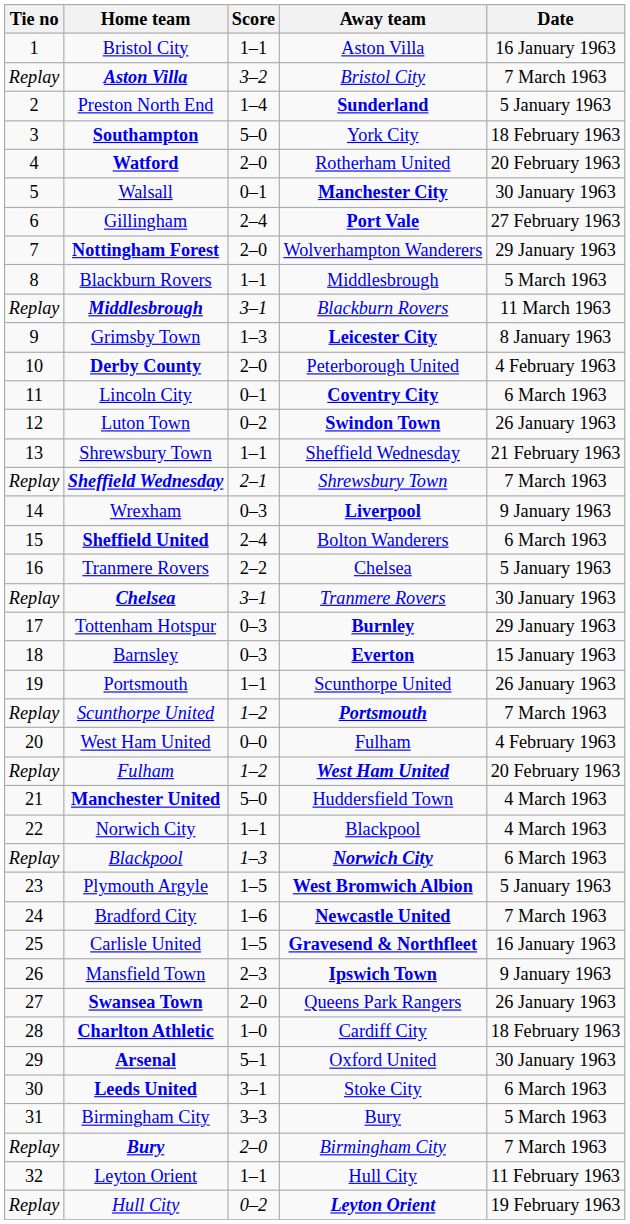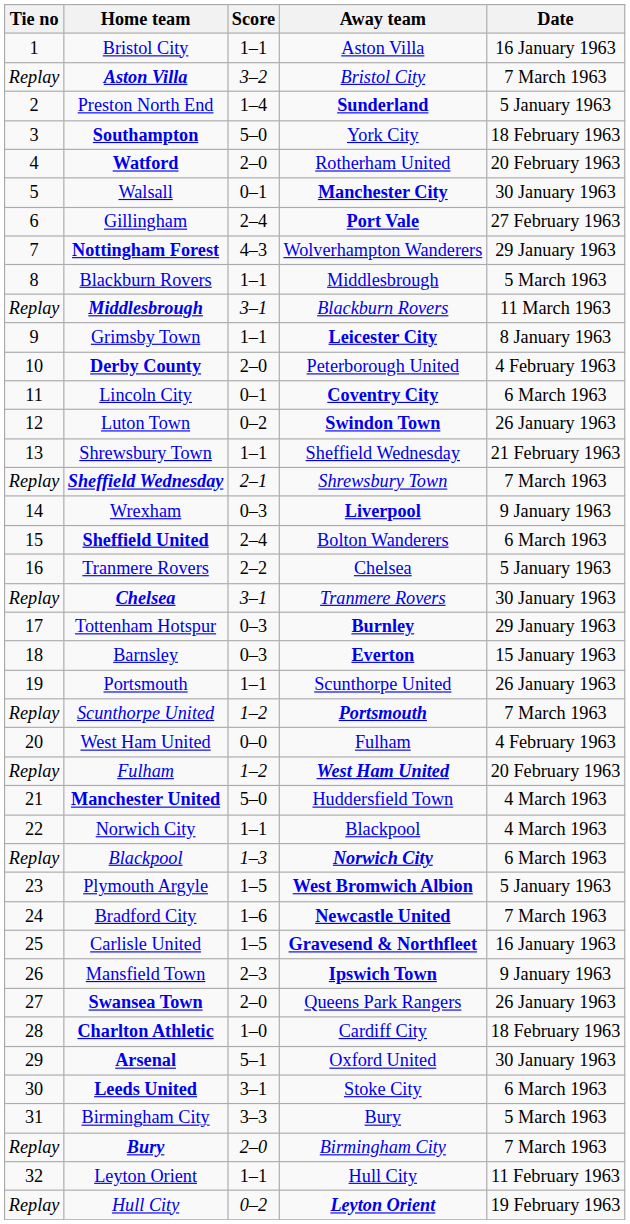 <table class="wikitable" style="text-align: center">
 <tr>
 <th>Tie no</th>
 <th>Home team</th>
 <th>Score</th>
 <th>Away team</th>
 <th>Date</th>
 </tr>
 <tr>
 <td>1</td>
 <td><a href='#'>Bristol City</a></td>
 <td>1–1</td>
 <td><a href='#'>Aston Villa</a></td>
 <td>16 January 1963</td>
 </tr>
 <tr>
 <td><em>Replay</em></td>
 <td><strong><em><a href='#'>Aston Villa</a></em></strong></td>
 <td><em>3–2</em></td>
 <td><em><a href='#'>Bristol City</a></em></td>
 <td>7 March 1963</td>
 </tr>
 <tr>
 <td>2</td>
 <td><a href='#'>Preston North End</a></td>
 <td>1–4</td>
 <td><strong><a href='#'>Sunderland</a></strong></td>
 <td>5 January 1963</td>
 </tr>
 <tr>
 <td>3</td>
 <td><strong><a href='#'>Southampton</a></strong></td>
 <td>5–0</td>
 <td><a href='#'>York City</a></td>
 <td>18 February 1963</td>
 </tr>
 <tr>
 <td>4</td>
 <td><strong><a href='#'>Watford</a></strong></td>
 <td>2–0</td>
 <td><a href='#'>Rotherham United</a></td>
 <td>20 February 1963</td>
 </tr>
 <tr>
 <td>5</td>
 <td><a href='#'>Walsall</a></td>
 <td>0–1</td>
 <td><strong><a href='#'>Manchester City</a></strong></td>
 <td>30 January 1963</td>
 </tr>
 <tr>
 <td>6</td>
 <td><a href='#'>Gillingham</a></td>
 <td>2–4</td>
 <td><strong><a href='#'>Port Vale</a></strong></td>
 <td>27 February 1963</td>
 </tr>
 <tr>
 <td>7</td>
 <td><strong><a href='#'>Nottingham Forest</a></strong></td>
-<td>2–0</td>
+<td>4–3</td>
 <td><a href='#'>Wolverhampton Wanderers</a></td>
 <td>29 January 1963</td>
 </tr>
 <tr>
 <td>8</td>
 <td><a href='#'>Blackburn Rovers</a></td>
 <td>1–1</td>
 <td><a href='#'>Middlesbrough</a></td>
 <td>5 March 1963</td>
 </tr>
 <tr>
 <td><em>Replay</em></td>
 <td><strong><em><a href='#'>Middlesbrough</a></em></strong></td>
 <td><em>3–1</em></td>
 <td><em><a href='#'>Blackburn Rovers</a></em></td>
 <td>11 March 1963</td>
 </tr>
 <tr>
 <td>9</td>
 <td><a href='#'>Grimsby Town</a></td>
-<td>1–3</td>
+<td>1–1</td>
 <td><strong><a href='#'>Leicester City</a></strong></td>
 <td>8 January 1963</td>
 </tr>
 <tr>
 <td>10</td>
 <td><strong><a href='#'>Derby County</a></strong></td>
 <td>2–0</td>
 <td><a href='#'>Peterborough United</a></td>
 <td>4 February 1963</td>
 </tr>
 <tr>
 <td>11</td>
 <td><a href='#'>Lincoln City</a></td>
 <td>0–1</td>
 <td><strong><a href='#'>Coventry City</a></strong></td>
 <td>6 March 1963</td>
 </tr>
 <tr>
 <td>12</td>
 <td><a href='#'>Luton Town</a></td>
 <td>0–2</td>
 <td><strong><a href='#'>Swindon Town</a></strong></td>
 <td>26 January 1963</td>
 </tr>
 <tr>
 <td>13</td>
 <td><a href='#'>Shrewsbury Town</a></td>
 <td>1–1</td>
 <td><a href='#'>Sheffield Wednesday</a></td>
 <td>21 February 1963</td>
 </tr>
 <tr>
 <td><em>Replay</em></td>
 <td><strong><em><a href='#'>Sheffield Wednesday</a></em></strong></td>
 <td><em>2–1</em></td>
 <td><em><a href='#'>Shrewsbury Town</a></em></td>
 <td>7 March 1963</td>
 </tr>
 <tr>
 <td>14</td>
 <td><a href='#'>Wrexham</a></td>
 <td>0–3</td>
 <td><strong><a href='#'>Liverpool</a></strong></td>
 <td>9 January 1963</td>
 </tr>
 <tr>
 <td>15</td>
 <td><strong><a href='#'>Sheffield United</a></strong></td>
 <td>2–4</td>
 <td><a href='#'>Bolton Wanderers</a></td>
 <td>6 March 1963</td>
 </tr>
 <tr>
 <td>16</td>
 <td><a href='#'>Tranmere Rovers</a></td>
 <td>2–2</td>
 <td><a href='#'>Chelsea</a></td>
 <td>5 January 1963</td>
 </tr>
 <tr>
 <td><em>Replay</em></td>
 <td><strong><em><a href='#'>Chelsea</a></em></strong></td>
 <td><em>3–1</em></td>
 <td><em><a href='#'>Tranmere Rovers</a></em></td>
 <td>30 January 1963</td>
 </tr>
 <tr>
 <td>17</td>
 <td><a href='#'>Tottenham Hotspur</a></td>
 <td>0–3</td>
 <td><strong><a href='#'>Burnley</a></strong></td>
 <td>29 January 1963</td>
 </tr>
 <tr>
 <td>18</td>
 <td><a href='#'>Barnsley</a></td>
 <td>0–3</td>
 <td><strong><a href='#'>Everton</a></strong></td>
 <td>15 January 1963</td>
 </tr>
 <tr>
 <td>19</td>
 <td><a href='#'>Portsmouth</a></td>
 <td>1–1</td>
 <td><a href='#'>Scunthorpe United</a></td>
 <td>26 January 1963</td>
 </tr>
 <tr>
 <td><em>Replay</em></td>
 <td><em><a href='#'>Scunthorpe United</a></em></td>
 <td><em>1–2</em></td>
 <td><strong><em><a href='#'>Portsmouth</a></em></strong></td>
 <td>7 March 1963</td>
 </tr>
 <tr>
 <td>20</td>
 <td><a href='#'>West Ham United</a></td>
 <td>0–0</td>
 <td><a href='#'>Fulham</a></td>
 <td>4 February 1963</td>
 </tr>
 <tr>
 <td><em>Replay</em></td>
 <td><em><a href='#'>Fulham</a></em></td>
 <td><em>1–2</em></td>
 <td><strong><em><a href='#'>West Ham United</a></em></strong></td>
 <td>20 February 1963</td>
 </tr>
 <tr>
 <td>21</td>
 <td><strong><a href='#'>Manchester United</a></strong></td>
 <td>5–0</td>
 <td><a href='#'>Huddersfield Town</a></td>
 <td>4 March 1963</td>
 </tr>
 <tr>
 <td>22</td>
 <td><a href='#'>Norwich City</a></td>
 <td>1–1</td>
 <td><a href='#'>Blackpool</a></td>
 <td>4 March 1963</td>
 </tr>
 <tr>
 <td><em>Replay</em></td>
 <td><em><a href='#'>Blackpool</a></em></td>
 <td><em>1–3</em></td>
 <td><strong><em><a href='#'>Norwich City</a></em></strong></td>
 <td>6 March 1963</td>
 </tr>
 <tr>
 <td>23</td>
 <td><a href='#'>Plymouth Argyle</a></td>
 <td>1–5</td>
 <td><strong><a href='#'>West Bromwich Albion</a></strong></td>
 <td>5 January 1963</td>
 </tr>
 <tr>
 <td>24</td>
 <td><a href='#'>Bradford City</a></td>
 <td>1–6</td>
 <td><strong><a href='#'>Newcastle United</a></strong></td>
 <td>7 March 1963</td>
 </tr>
 <tr>
 <td>25</td>
 <td><a href='#'>Carlisle United</a></td>
 <td>1–5</td>
 <td><strong><a href='#'>Gravesend & Northfleet</a></strong></td>
 <td>16 January 1963</td>
 </tr>
 <tr>
 <td>26</td>
 <td><a href='#'>Mansfield Town</a></td>
 <td>2–3</td>
 <td><strong><a href='#'>Ipswich Town</a></strong></td>
 <td>9 January 1963</td>
 </tr>
 <tr>
 <td>27</td>
 <td><strong><a href='#'>Swansea Town</a></strong></td>
 <td>2–0</td>
 <td><a href='#'>Queens Park Rangers</a></td>
 <td>26 January 1963</td>
 </tr>
 <tr>
 <td>28</td>
 <td><strong><a href='#'>Charlton Athletic</a></strong></td>
 <td>1–0</td>
 <td><a href='#'>Cardiff City</a></td>
 <td>18 February 1963</td>
 </tr>
 <tr>
 <td>29</td>
 <td><strong><a href='#'>Arsenal</a></strong></td>
 <td>5–1</td>
 <td><a href='#'>Oxford United</a></td>
 <td>30 January 1963</td>
 </tr>
 <tr>
 <td>30</td>
 <td><strong><a href='#'>Leeds United</a></strong></td>
 <td>3–1</td>
 <td><a href='#'>Stoke City</a></td>
 <td>6 March 1963</td>
 </tr>
 <tr>
 <td>31</td>
 <td><a href='#'>Birmingham City</a></td>
 <td>3–3</td>
 <td><a href='#'>Bury</a></td>
 <td>5 March 1963</td>
 </tr>
 <tr>
 <td><em>Replay</em></td>
 <td><strong><em><a href='#'>Bury</a></em></strong></td>
 <td><em>2–0</em></td>
 <td><em><a href='#'>Birmingham City</a></em></td>
 <td>7 March 1963</td>
 </tr>
 <tr>
 <td>32</td>
 <td><a href='#'>Leyton Orient</a></td>
 <td>1–1</td>
 <td><a href='#'>Hull City</a></td>
 <td>11 February 1963</td>
 </tr>
 <tr>
 <td><em>Replay</em></td>
 <td><em><a href='#'>Hull City</a></em></td>
 <td><em>0–2</em></td>
 <td><strong><em><a href='#'>Leyton Orient</a></em></strong></td>
 <td>19 February 1963</td>
 </tr>
 </table>
